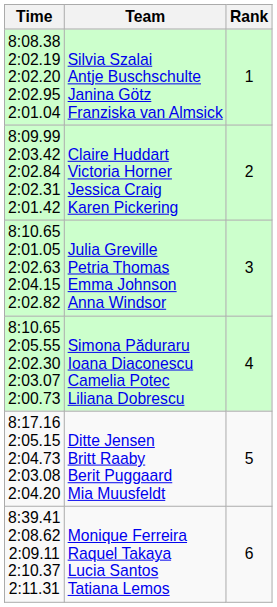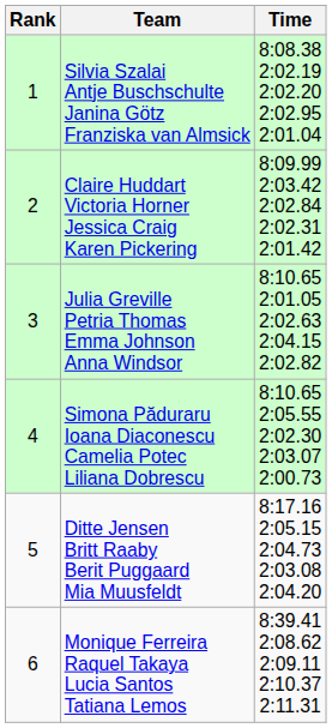 <table class="wikitable">
 <tr>
+<th>Rank</th>
+<th>Team</th>
 <th>Time</th>
-<th>Team</th>
-<th>Rank</th>
 </tr>
 <tr bgcolor=#CCFFCC>
+<td align="center">1</td>
+<td><br><a href='#'>Silvia Szalai</a><br><a href='#'>Antje Buschschulte</a><br><a href='#'>Janina Götz</a><br><a href='#'>Franziska van Almsick</a></td>
 <td align="center">8:08.38<br>2:02.19<br>2:02.20<br>2:02.95<br>2:01.04</td>
-<td><br><a href='#'>Silvia Szalai</a><br><a href='#'>Antje Buschschulte</a><br><a href='#'>Janina Götz</a><br><a href='#'>Franziska van Almsick</a></td>
-<td align="center">1</td>
 </tr>
 <tr bgcolor=#CCFFCC>
+<td align="center">2</td>
+<td><br><a href='#'>Claire Huddart</a><br><a href='#'>Victoria Horner</a><br><a href='#'>Jessica Craig</a><br><a href='#'>Karen Pickering</a></td>
 <td align="center">8:09.99<br>2:03.42<br>2:02.84<br>2:02.31<br>2:01.42</td>
-<td><br><a href='#'>Claire Huddart</a><br><a href='#'>Victoria Horner</a><br><a href='#'>Jessica Craig</a><br><a href='#'>Karen Pickering</a></td>
-<td align="center">2</td>
 </tr>
 <tr bgcolor=#CCFFCC>
+<td align="center">3</td>
+<td><br><a href='#'>Julia Greville</a><br><a href='#'>Petria Thomas</a><br><a href='#'>Emma Johnson</a><br><a href='#'>Anna Windsor</a></td>
 <td align="center">8:10.65<br>2:01.05<br>2:02.63<br>2:04.15<br>2:02.82</td>
-<td><br><a href='#'>Julia Greville</a><br><a href='#'>Petria Thomas</a><br><a href='#'>Emma Johnson</a><br><a href='#'>Anna Windsor</a></td>
-<td align="center">3</td>
 </tr>
 <tr bgcolor=#CCFFCC>
+<td align="center">4</td>
+<td><br><a href='#'>Simona Păduraru</a><br><a href='#'>Ioana Diaconescu</a><br><a href='#'>Camelia Potec</a><br><a href='#'>Liliana Dobrescu</a></td>
 <td align="center">8:10.65<br>2:05.55<br>2:02.30<br>2:03.07<br>2:00.73</td>
-<td><br><a href='#'>Simona Păduraru</a><br><a href='#'>Ioana Diaconescu</a><br><a href='#'>Camelia Potec</a><br><a href='#'>Liliana Dobrescu</a></td>
-<td align="center">4</td>
 </tr>
 <tr>
+<td align="center">5</td>
+<td><br><a href='#'>Ditte Jensen</a><br><a href='#'>Britt Raaby</a><br><a href='#'>Berit Puggaard</a><br><a href='#'>Mia Muusfeldt</a></td>
 <td align="center">8:17.16<br>2:05.15<br>2:04.73<br>2:03.08<br>2:04.20</td>
-<td><br><a href='#'>Ditte Jensen</a><br><a href='#'>Britt Raaby</a><br><a href='#'>Berit Puggaard</a><br><a href='#'>Mia Muusfeldt</a></td>
-<td align="center">5</td>
 </tr>
 <tr>
+<td align="center">6</td>
+<td><strong></strong><br><a href='#'>Monique Ferreira</a><br><a href='#'>Raquel Takaya</a><br><a href='#'>Lucia Santos</a><br><a href='#'>Tatiana Lemos</a></td>
 <td align="center">8:39.41<br>2:08.62<br>2:09.11<br>2:10.37<br>2:11.31</td>
-<td><strong></strong><br><a href='#'>Monique Ferreira</a><br><a href='#'>Raquel Takaya</a><br><a href='#'>Lucia Santos</a><br><a href='#'>Tatiana Lemos</a></td>
-<td align="center">6</td>
 </tr>
 </table>
